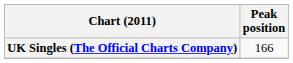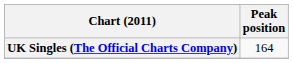 <table class="wikitable sortable plainrowheaders" style="text-align:center">
 <tr>
 <th scope="col">Chart (2011)</th>
 <th scope="col">Peak<br>position</th>
 </tr>
 <tr>
 <th scope="row">UK Singles (<a href='#'>The Official Charts Company</a>)</th>
-<td>166</td>
+<td>164</td>
 </tr>
 <tr>
 </tr>
 </table>
